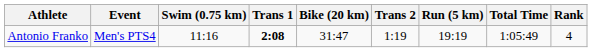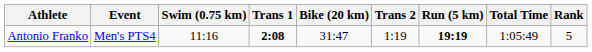 <table class="wikitable" style="font-size:90%">
 <tr>
 <th>Athlete</th>
 <th>Event</th>
 <th>Swim (0.75 km)</th>
 <th>Trans 1</th>
 <th>Bike (20 km)</th>
 <th>Trans 2</th>
 <th>Run (5 km)</th>
 <th>Total Time</th>
 <th>Rank</th>
 </tr>
 <tr align=center>
 <td align=left><a href='#'>Antonio Franko</a></td>
 <td align=left><a href='#'>Men's PTS4</a></td>
 <td>11:16</td>
 <td><strong>2:08</strong></td>
 <td>31:47</td>
 <td>1:19</td>
-<td>19:19</td>
+<td><strong>19:19</strong></td>
 <td>1:05:49</td>
-<td>4</td>
+<td>5</td>
 </tr>
 </table>
